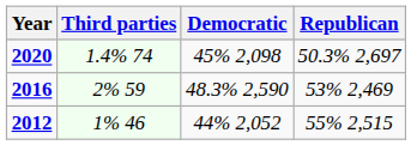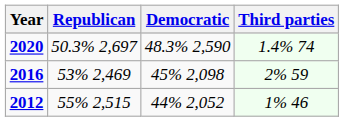 <table class="wikitable" style="float:right; font-size:95%;">
 <tr bgcolor=lightgrey>
 <th>Year</th>
+<th><a href='#'>Republican</a></th>
+<th><a href='#'>Democratic</a></th>
 <th><a href='#'>Third parties</a></th>
-<th><a href='#'>Democratic</a></th>
-<th><a href='#'>Republican</a></th>
 </tr>
 <tr>
 <td><strong><a href='#'>2020</a></strong></td>
+<td style="text-align:center;" ><em>50.3%</em> <em>2,697</em></td>
+<td style="text-align:center;" ><em>48.3%</em> <em>2,590</em></td>
 <td style="text-align:center; background:honeyDew;"><em>1.4%</em> <em>74</em></td>
-<td style="text-align:center;" ><em>45%</em> <em>2,098</em></td>
-<td style="text-align:center;" ><em>50.3%</em> <em>2,697</em></td>
 </tr>
 <tr>
 <td><strong><a href='#'>2016</a></strong></td>
+<td style="text-align:center;" ><em>53%</em> <em>2,469</em></td>
+<td style="text-align:center;" ><em>45%</em> <em>2,098</em></td>
 <td style="text-align:center; background:honeyDew;"><em>2%</em> <em>59</em></td>
-<td style="text-align:center;" ><em>48.3%</em> <em>2,590</em></td>
-<td style="text-align:center;" ><em>53%</em> <em>2,469</em></td>
 </tr>
 <tr>
 <td><strong><a href='#'>2012</a></strong></td>
+<td style="text-align:center;" ><em>55%</em> <em>2,515</em></td>
+<td style="text-align:center;" ><em>44%</em> <em>2,052</em></td>
 <td style="text-align:center; background:honeyDew;"><em>1%</em> <em>46</em></td>
-<td style="text-align:center;" ><em>44%</em> <em>2,052</em></td>
-<td style="text-align:center;" ><em>55%</em> <em>2,515</em></td>
 </tr>
 </table>
